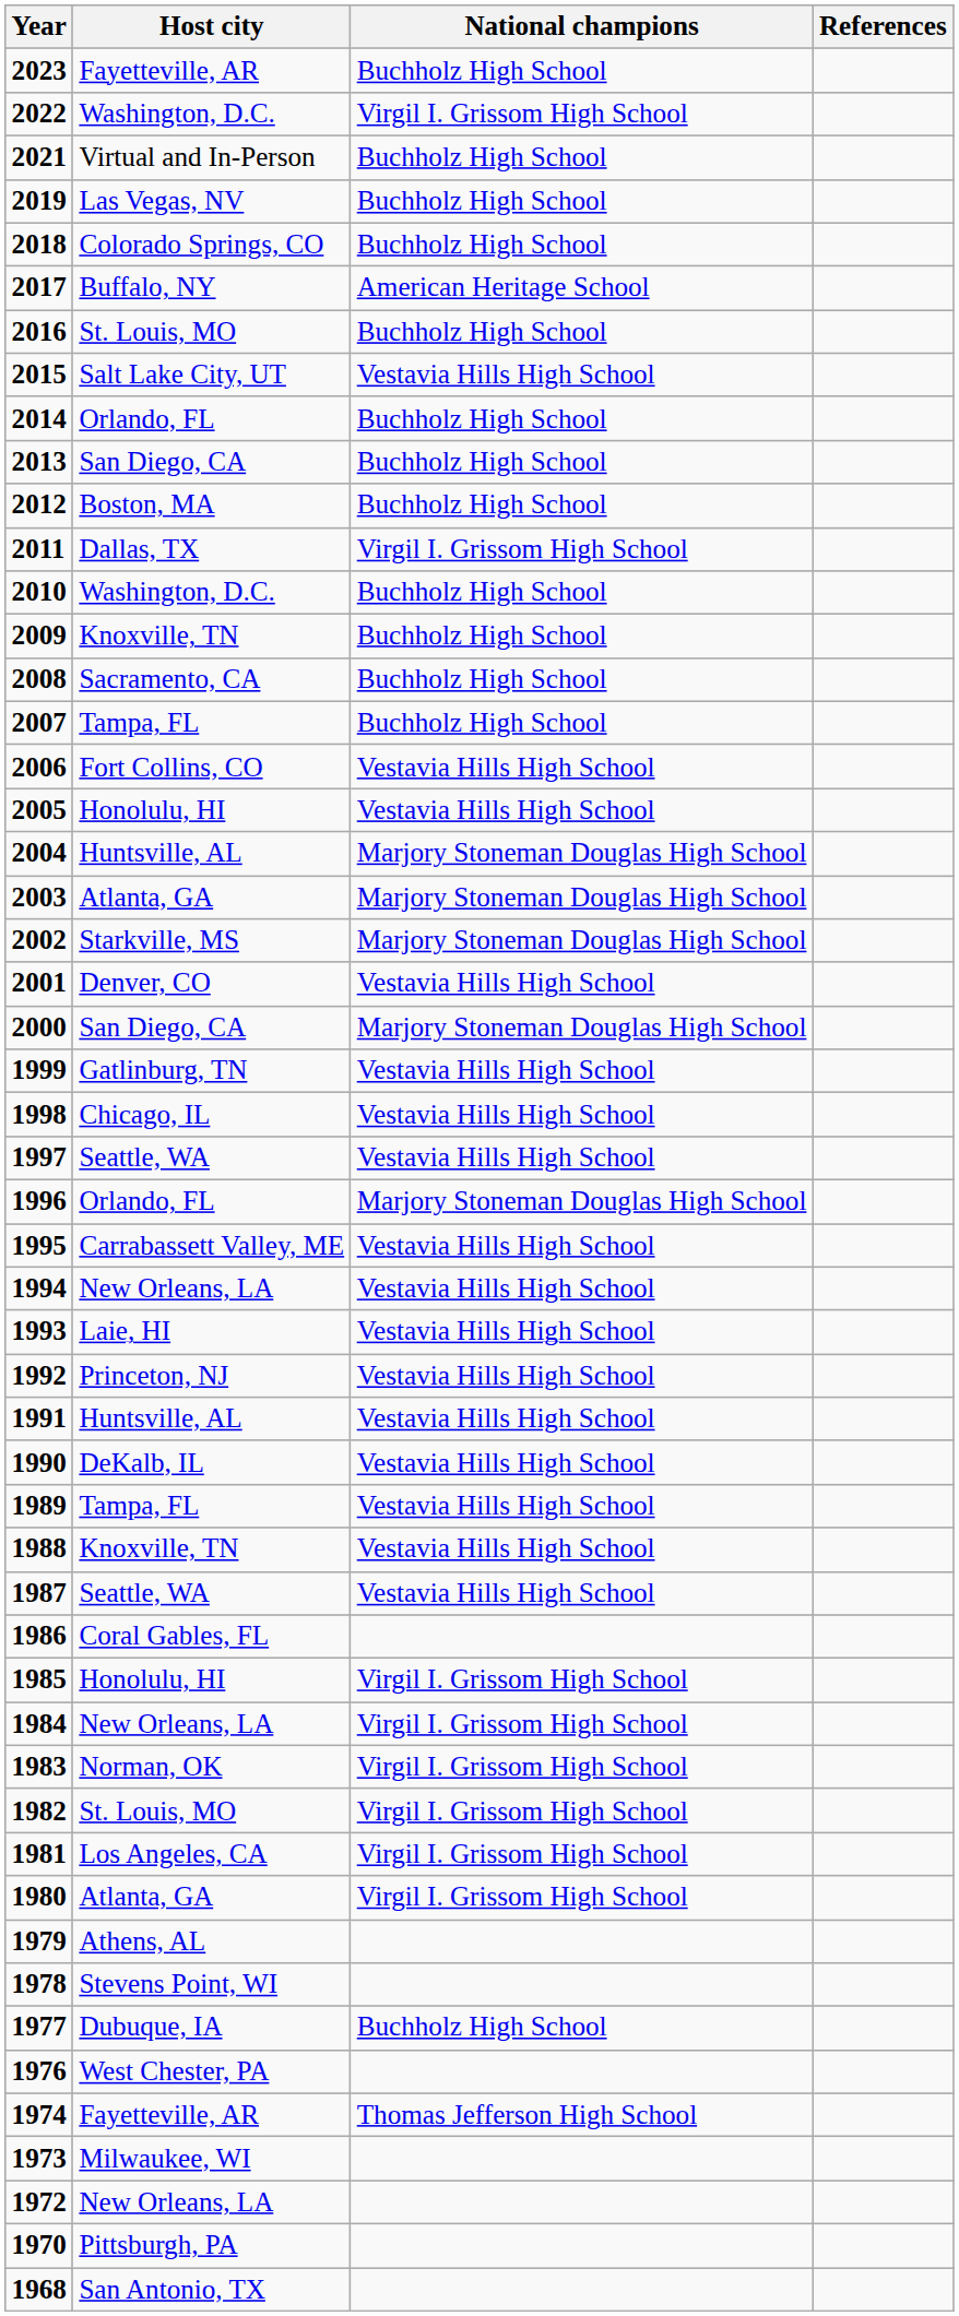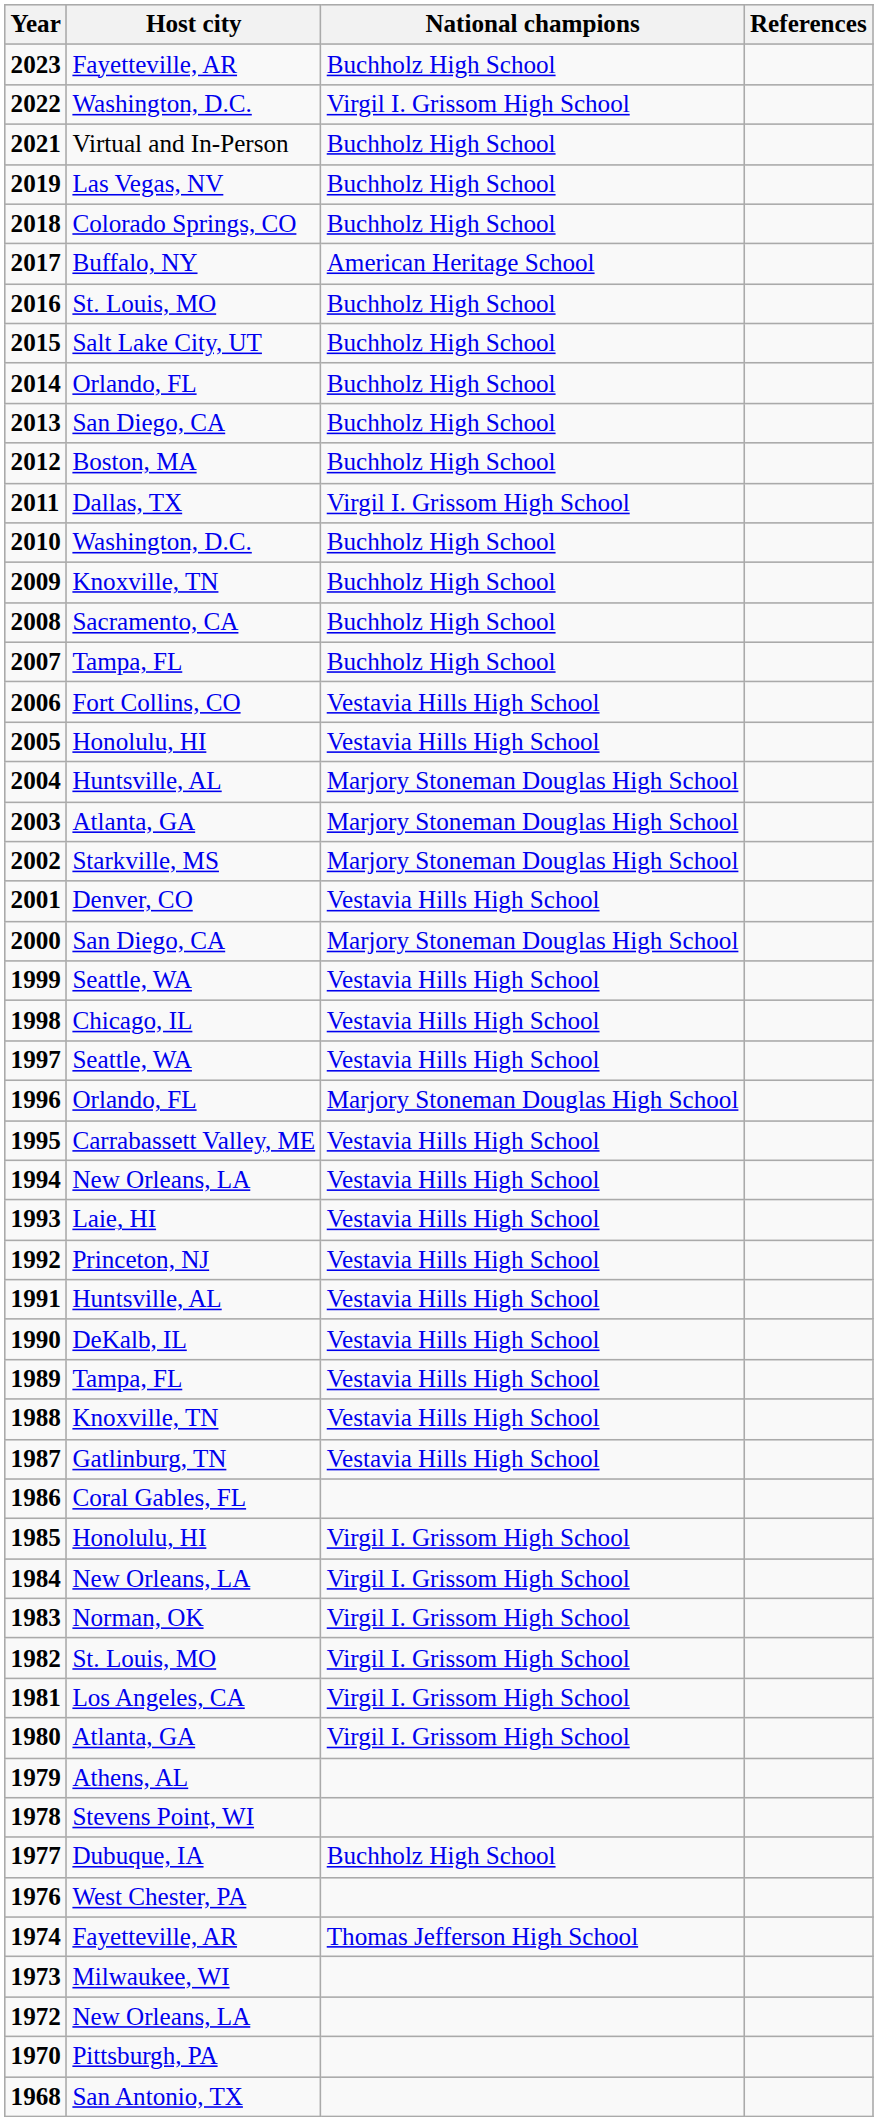 <table class="wikitable">
 <tr>
 <th>Year</th>
 <th>Host city</th>
 <th>National champions</th>
 <th>References</th>
 </tr>
 <tr>
 <td><strong>2023</strong></td>
 <td><a href='#'>Fayetteville, AR</a></td>
 <td><a href='#'>Buchholz High School</a></td>
 <td></td>
 </tr>
 <tr>
 <td><strong>2022</strong></td>
 <td><a href='#'>Washington, D.C.</a></td>
 <td><a href='#'>Virgil I. Grissom High School</a></td>
 <td></td>
 </tr>
 <tr>
 <td><strong>2021</strong></td>
 <td>Virtual and In-Person</td>
 <td><a href='#'>Buchholz High School</a></td>
 <td></td>
 </tr>
 <tr>
 <td><strong>2019</strong></td>
 <td><a href='#'>Las Vegas, NV</a></td>
 <td><a href='#'>Buchholz High School</a></td>
 <td></td>
 </tr>
 <tr>
 <td><strong>2018</strong></td>
 <td><a href='#'>Colorado Springs, CO</a></td>
 <td><a href='#'>Buchholz High School</a></td>
 <td></td>
 </tr>
 <tr>
 <td><strong>2017</strong></td>
 <td><a href='#'>Buffalo, NY</a></td>
 <td><a href='#'>American Heritage School</a></td>
 <td></td>
 </tr>
 <tr>
 <td><strong>2016</strong></td>
 <td><a href='#'>St. Louis, MO</a></td>
 <td><a href='#'>Buchholz High School</a></td>
 <td></td>
 </tr>
 <tr>
 <td><strong>2015</strong></td>
 <td><a href='#'>Salt Lake City, UT</a></td>
-<td><a href='#'>Vestavia Hills High School</a></td>
+<td><a href='#'>Buchholz High School</a></td>
 <td></td>
 </tr>
 <tr>
 <td><strong>2014</strong></td>
 <td><a href='#'>Orlando, FL</a></td>
 <td><a href='#'>Buchholz High School</a></td>
 <td></td>
 </tr>
 <tr>
 <td><strong>2013</strong></td>
 <td><a href='#'>San Diego, CA</a></td>
 <td><a href='#'>Buchholz High School</a></td>
 <td></td>
 </tr>
 <tr>
 <td><strong>2012</strong></td>
 <td><a href='#'>Boston, MA</a></td>
 <td><a href='#'>Buchholz High School</a></td>
 <td></td>
 </tr>
 <tr>
 <td><strong>2011</strong></td>
 <td><a href='#'>Dallas, TX</a></td>
 <td><a href='#'>Virgil I. Grissom High School</a></td>
 <td></td>
 </tr>
 <tr>
 <td><strong>2010</strong></td>
 <td><a href='#'>Washington, D.C.</a></td>
 <td><a href='#'>Buchholz High School</a></td>
 <td></td>
 </tr>
 <tr>
 <td><strong>2009</strong></td>
 <td><a href='#'>Knoxville, TN</a></td>
 <td><a href='#'>Buchholz High School</a></td>
 <td></td>
 </tr>
 <tr>
 <td><strong>2008</strong></td>
 <td><a href='#'>Sacramento, CA</a></td>
 <td><a href='#'>Buchholz High School</a></td>
 <td></td>
 </tr>
 <tr>
 <td><strong>2007</strong></td>
 <td><a href='#'>Tampa, FL</a></td>
 <td><a href='#'>Buchholz High School</a></td>
 <td></td>
 </tr>
 <tr>
 <td><strong>2006</strong></td>
 <td><a href='#'>Fort Collins, CO</a></td>
 <td><a href='#'>Vestavia Hills High School</a></td>
 <td></td>
 </tr>
 <tr>
 <td><strong>2005</strong></td>
 <td><a href='#'>Honolulu, HI</a></td>
 <td><a href='#'>Vestavia Hills High School</a></td>
 <td></td>
 </tr>
 <tr>
 <td><strong>2004</strong></td>
 <td><a href='#'>Huntsville, AL</a></td>
 <td><a href='#'>Marjory Stoneman Douglas High School</a></td>
 <td></td>
 </tr>
 <tr>
 <td><strong>2003</strong></td>
 <td><a href='#'>Atlanta, GA</a></td>
 <td><a href='#'>Marjory Stoneman Douglas High School</a></td>
 <td></td>
 </tr>
 <tr>
 <td><strong>2002</strong></td>
 <td><a href='#'>Starkville, MS</a></td>
 <td><a href='#'>Marjory Stoneman Douglas High School</a></td>
 <td></td>
 </tr>
 <tr>
 <td><strong>2001</strong></td>
 <td><a href='#'>Denver, CO</a></td>
 <td><a href='#'>Vestavia Hills High School</a></td>
 <td></td>
 </tr>
 <tr>
 <td><strong>2000</strong></td>
 <td><a href='#'>San Diego, CA</a></td>
 <td><a href='#'>Marjory Stoneman Douglas High School</a></td>
 <td></td>
 </tr>
 <tr>
 <td><strong>1999</strong></td>
-<td><a href='#'>Gatlinburg, TN</a></td>
+<td><a href='#'>Seattle, WA</a></td>
 <td><a href='#'>Vestavia Hills High School</a></td>
 <td></td>
 </tr>
 <tr>
 <td><strong>1998</strong></td>
 <td><a href='#'>Chicago, IL</a></td>
 <td><a href='#'>Vestavia Hills High School</a></td>
 <td></td>
 </tr>
 <tr>
 <td><strong>1997</strong></td>
 <td><a href='#'>Seattle, WA</a></td>
 <td><a href='#'>Vestavia Hills High School</a></td>
 <td></td>
 </tr>
 <tr>
 <td><strong>1996</strong></td>
 <td><a href='#'>Orlando, FL</a></td>
 <td><a href='#'>Marjory Stoneman Douglas High School</a></td>
 <td></td>
 </tr>
 <tr>
 <td><strong>1995</strong></td>
 <td><a href='#'>Carrabassett Valley, ME</a></td>
 <td><a href='#'>Vestavia Hills High School</a></td>
 <td></td>
 </tr>
 <tr>
 <td><strong>1994</strong></td>
 <td><a href='#'>New Orleans, LA</a></td>
 <td><a href='#'>Vestavia Hills High School</a></td>
 <td></td>
 </tr>
 <tr>
 <td><strong>1993</strong></td>
 <td><a href='#'>Laie, HI</a></td>
 <td><a href='#'>Vestavia Hills High School</a></td>
 <td></td>
 </tr>
 <tr>
 <td><strong>1992</strong></td>
 <td><a href='#'>Princeton, NJ</a></td>
 <td><a href='#'>Vestavia Hills High School</a></td>
 <td></td>
 </tr>
 <tr>
 <td><strong>1991</strong></td>
 <td><a href='#'>Huntsville, AL</a></td>
 <td><a href='#'>Vestavia Hills High School</a></td>
 <td></td>
 </tr>
 <tr>
 <td><strong>1990</strong></td>
 <td><a href='#'>DeKalb, IL</a></td>
 <td><a href='#'>Vestavia Hills High School</a></td>
 <td></td>
 </tr>
 <tr>
 <td><strong>1989</strong></td>
 <td><a href='#'>Tampa, FL</a></td>
 <td><a href='#'>Vestavia Hills High School</a></td>
 <td></td>
 </tr>
 <tr>
 <td><strong>1988</strong></td>
 <td><a href='#'>Knoxville, TN</a></td>
 <td><a href='#'>Vestavia Hills High School</a></td>
 <td></td>
 </tr>
 <tr>
 <td><strong>1987</strong></td>
-<td><a href='#'>Seattle, WA</a></td>
+<td><a href='#'>Gatlinburg, TN</a></td>
 <td><a href='#'>Vestavia Hills High School</a></td>
 <td></td>
 </tr>
 <tr>
 <td><strong>1986</strong></td>
 <td><a href='#'>Coral Gables, FL</a></td>
 <td></td>
 <td></td>
 </tr>
 <tr>
 <td><strong>1985</strong></td>
 <td><a href='#'>Honolulu, HI</a></td>
 <td><a href='#'>Virgil I. Grissom High School</a></td>
 <td></td>
 </tr>
 <tr>
 <td><strong>1984</strong></td>
 <td><a href='#'>New Orleans, LA</a></td>
 <td><a href='#'>Virgil I. Grissom High School</a></td>
 <td></td>
 </tr>
 <tr>
 <td><strong>1983</strong></td>
 <td><a href='#'>Norman, OK</a></td>
 <td><a href='#'>Virgil I. Grissom High School</a></td>
 <td></td>
 </tr>
 <tr>
 <td><strong>1982</strong></td>
 <td><a href='#'>St. Louis, MO</a></td>
 <td><a href='#'>Virgil I. Grissom High School</a></td>
 <td></td>
 </tr>
 <tr>
 <td><strong>1981</strong></td>
 <td><a href='#'>Los Angeles, CA</a></td>
 <td><a href='#'>Virgil I. Grissom High School</a></td>
 <td></td>
 </tr>
 <tr>
 <td><strong>1980</strong></td>
 <td><a href='#'>Atlanta, GA</a></td>
 <td><a href='#'>Virgil I. Grissom High School</a></td>
 <td></td>
 </tr>
 <tr>
 <td><strong>1979</strong></td>
 <td><a href='#'>Athens, AL</a></td>
 <td></td>
 <td></td>
 </tr>
 <tr>
 <td><strong>1978</strong></td>
 <td><a href='#'>Stevens Point, WI</a></td>
 <td></td>
 <td></td>
 </tr>
 <tr>
 <td><strong>1977</strong></td>
 <td><a href='#'>Dubuque, IA</a></td>
 <td><a href='#'>Buchholz High School</a></td>
 <td></td>
 </tr>
 <tr>
 <td><strong>1976</strong></td>
 <td><a href='#'>West Chester, PA</a></td>
 <td></td>
 <td></td>
 </tr>
 <tr>
 <td><strong>1974</strong></td>
 <td><a href='#'>Fayetteville, AR</a></td>
 <td><a href='#'>Thomas Jefferson High School</a></td>
 <td></td>
 </tr>
 <tr>
 <td><strong>1973</strong></td>
 <td><a href='#'>Milwaukee, WI</a></td>
 <td></td>
 <td></td>
 </tr>
 <tr>
 <td><strong>1972</strong></td>
 <td><a href='#'>New Orleans, LA</a></td>
 <td></td>
 <td></td>
 </tr>
 <tr>
 <td><strong>1970</strong></td>
 <td><a href='#'>Pittsburgh, PA</a></td>
 <td></td>
 <td></td>
 </tr>
 <tr>
 <td><strong>1968</strong></td>
 <td><a href='#'>San Antonio, TX</a></td>
 <td></td>
 <td></td>
 </tr>
 </table>
